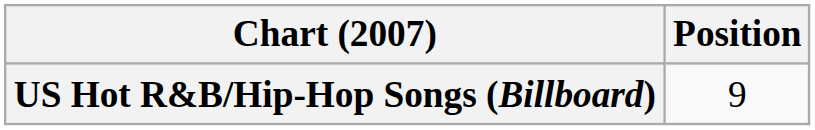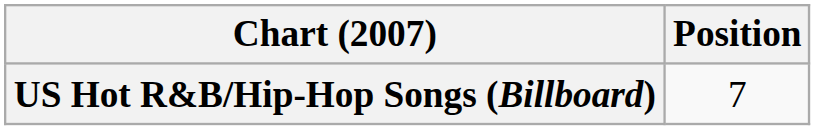 <table class="wikitable plainrowheaders" style="text-align:center">
 <tr>
 <th scope="col">Chart (2007)</th>
 <th scope="col">Position</th>
 </tr>
 <tr>
 <th scope="row">US Hot R&B/Hip-Hop Songs (<em>Billboard</em>)</th>
-<td>9</td>
+<td>7</td>
 </tr>
 </table>
